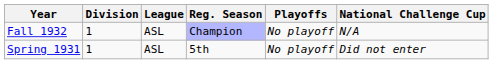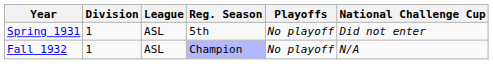 <table class="wikitable">
 <tr>
 <th>Year</th>
 <th>Division</th>
 <th>League</th>
 <th>Reg. Season</th>
 <th>Playoffs</th>
 <th>National Challenge Cup</th>
 </tr>
 <tr>
+<td><a href='#'>Spring 1931</a></td>
+<td>1</td>
+<td>ASL</td>
+<td>5th</td>
+<td><em>No playoff</em></td>
+<td><em>Did not enter</em></td>
+</tr>
+<tr>
 <td><a href='#'>Fall 1932</a></td>
 <td>1</td>
 <td>ASL</td>
 <td bgcolor="B3B7FF">Champion</td>
 <td><em>No playoff</em></td>
 <td><em>N/A</em></td>
 </tr>
-<tr>
-<td><a href='#'>Spring 1931</a></td>
-<td>1</td>
-<td>ASL</td>
-<td>5th</td>
-<td><em>No playoff</em></td>
-<td><em>Did not enter</em></td>
-</tr>
 </table>
